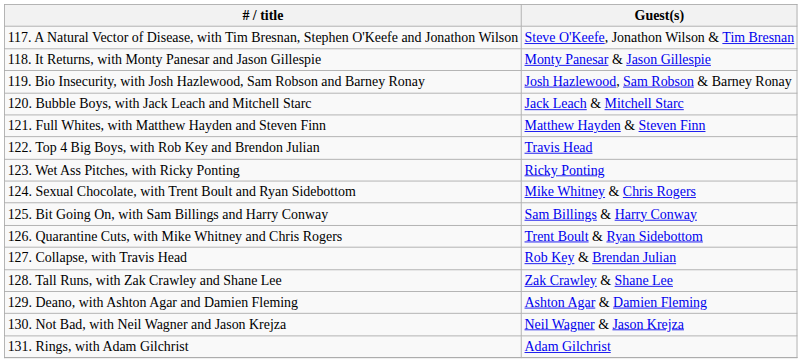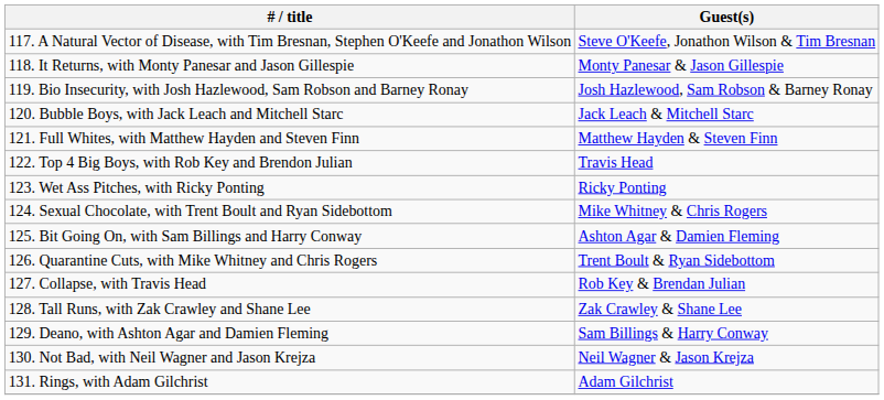 <table class="wikitable">
 <tr>
 <th># / title</th>
 <th>Guest(s)</th>
 </tr>
 <tr>
 <td>117. A Natural Vector of Disease, with Tim Bresnan, Stephen O'Keefe and Jonathon Wilson</td>
 <td><a href='#'>Steve O'Keefe</a>, Jonathon Wilson & <a href='#'>Tim Bresnan</a></td>
 </tr>
 <tr>
 <td>118. It Returns, with Monty Panesar and Jason Gillespie</td>
 <td><a href='#'>Monty Panesar</a> & <a href='#'>Jason Gillespie</a></td>
 </tr>
 <tr>
 <td>119. Bio Insecurity, with Josh Hazlewood, Sam Robson and Barney Ronay</td>
 <td><a href='#'>Josh Hazlewood</a>, <a href='#'>Sam Robson</a> & Barney Ronay</td>
 </tr>
 <tr>
 <td>120. Bubble Boys, with Jack Leach and Mitchell Starc</td>
 <td><a href='#'>Jack Leach</a> & <a href='#'>Mitchell Starc</a></td>
 </tr>
 <tr>
 <td>121. Full Whites, with Matthew Hayden and Steven Finn</td>
 <td><a href='#'>Matthew Hayden</a> & <a href='#'>Steven Finn</a></td>
 </tr>
 <tr>
 <td>122. Top 4 Big Boys, with Rob Key and Brendon Julian</td>
 <td><a href='#'>Travis Head</a></td>
 </tr>
 <tr>
 <td>123. Wet Ass Pitches, with Ricky Ponting</td>
 <td><a href='#'>Ricky Ponting</a></td>
 </tr>
 <tr>
 <td>124. Sexual Chocolate, with Trent Boult and Ryan Sidebottom</td>
 <td><a href='#'>Mike Whitney</a> & <a href='#'>Chris Rogers</a></td>
 </tr>
 <tr>
 <td>125. Bit Going On, with Sam Billings and Harry Conway</td>
-<td><a href='#'>Sam Billings</a> & <a href='#'>Harry Conway</a></td>
+<td><a href='#'>Ashton Agar</a> & <a href='#'>Damien Fleming</a></td>
 </tr>
 <tr>
 <td>126. Quarantine Cuts, with Mike Whitney and Chris Rogers</td>
 <td><a href='#'>Trent Boult</a> & <a href='#'>Ryan Sidebottom</a></td>
 </tr>
 <tr>
 <td>127. Collapse, with Travis Head</td>
 <td><a href='#'>Rob Key</a> & <a href='#'>Brendan Julian</a></td>
 </tr>
 <tr>
 <td>128. Tall Runs, with Zak Crawley and Shane Lee</td>
 <td><a href='#'>Zak Crawley</a> & <a href='#'>Shane Lee</a></td>
 </tr>
 <tr>
 <td>129. Deano, with Ashton Agar and Damien Fleming</td>
-<td><a href='#'>Ashton Agar</a> & <a href='#'>Damien Fleming</a></td>
+<td><a href='#'>Sam Billings</a> & <a href='#'>Harry Conway</a></td>
 </tr>
 <tr>
 <td>130. Not Bad, with Neil Wagner and Jason Krejza</td>
 <td><a href='#'>Neil Wagner</a> & <a href='#'>Jason Krejza</a></td>
 </tr>
 <tr>
 <td>131. Rings, with Adam Gilchrist</td>
 <td><a href='#'>Adam Gilchrist</a></td>
 </tr>
 <tr>
 </tr>
 </table>
